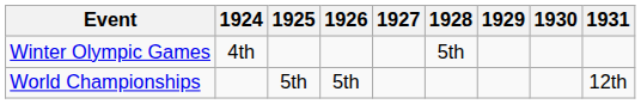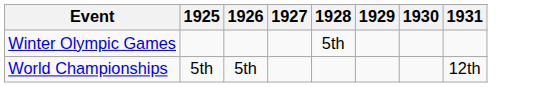 <table class="wikitable">
 <tr>
 <th>Event</th>
-<th>1924</th>
 <th>1925</th>
 <th>1926</th>
 <th>1927</th>
 <th>1928</th>
 <th>1929</th>
 <th>1930</th>
 <th>1931</th>
 </tr>
 <tr>
 <td><a href='#'>Winter Olympic Games</a></td>
-<td align="center">4th</td>
 <td></td>
 <td></td>
 <td></td>
 <td align="center">5th</td>
 <td></td>
 <td></td>
 <td></td>
 </tr>
 <tr>
 <td><a href='#'>World Championships</a></td>
-<td></td>
 <td align="center">5th</td>
 <td align="center">5th</td>
 <td></td>
 <td></td>
 <td></td>
 <td></td>
 <td align="center">12th</td>
 </tr>
 </table>
